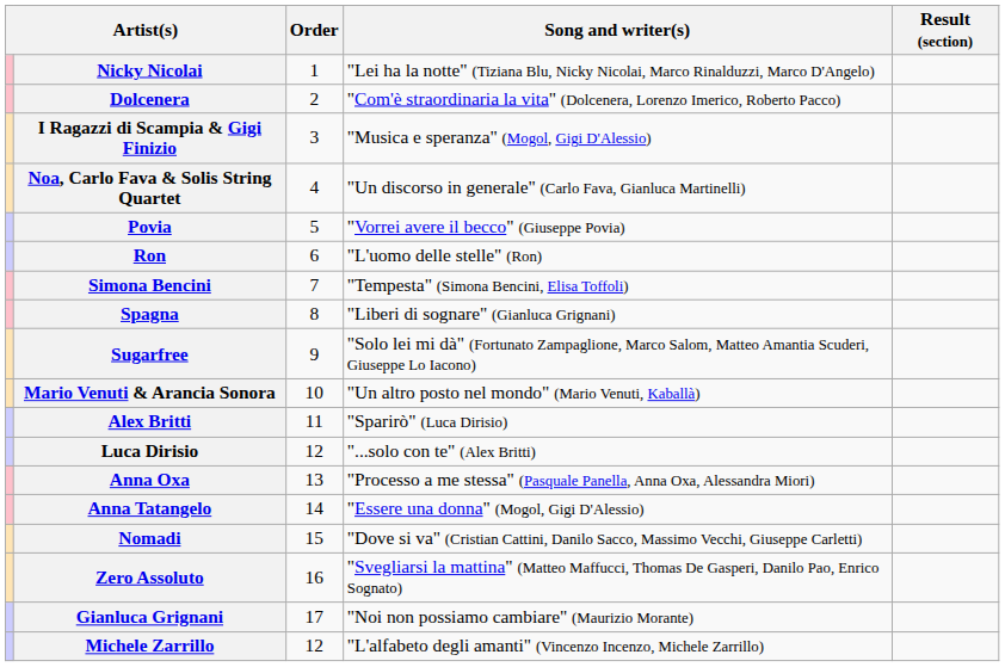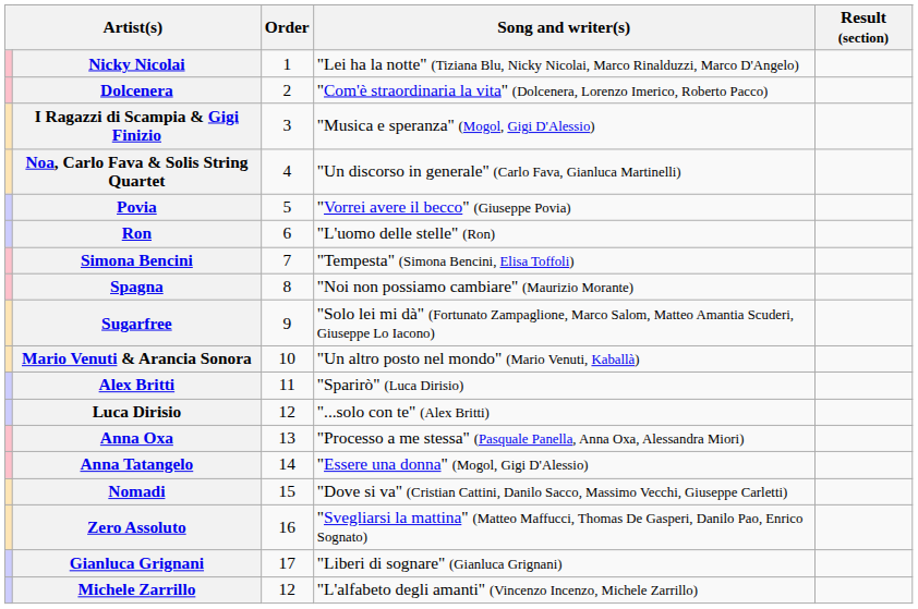 <table class="wikitable plainrowheaders sortable">
 <tr>
 </tr>
 <tr>
 <th colspan="2">Artist(s)</th>
 <th>Order</th>
 <th>Song and writer(s)</th>
 <th>Result <small>(section)</small></th>
 </tr>
 <tr>
 <th scope="row" style="background:#FFC0CB"></th>
 <th scope="row"><a href='#'>Nicky Nicolai</a></th>
 <td style="text-align:center;">1</td>
 <td>"Lei ha la notte" <small>(Tiziana Blu, Nicky Nicolai, Marco Rinalduzzi, Marco D'Angelo)</small></td>
 <td style="text-align:center;"></td>
 </tr>
 <tr>
 <th scope="row" style="background:#FFC0CB"></th>
 <th scope="row"><a href='#'>Dolcenera</a></th>
 <td style="text-align:center;">2</td>
 <td>"<a href='#'>Com'è straordinaria la vita</a>" <small>(Dolcenera, Lorenzo Imerico, Roberto Pacco)</small></td>
 <td style="text-align:center;"></td>
 </tr>
 <tr>
 <th scope="row" style="background:#FFE5B4"></th>
 <th scope="row">I Ragazzi di Scampia & <a href='#'>Gigi Finizio</a></th>
 <td style="text-align:center;">3</td>
 <td>"Musica e speranza" <small>(<a href='#'>Mogol</a>, <a href='#'>Gigi D'Alessio</a>)</small></td>
 <td style="text-align:center;"></td>
 </tr>
 <tr>
 <th scope="row" style="background:#FFE5B4"></th>
 <th scope="row"><a href='#'>Noa</a>, Carlo Fava & Solis String Quartet</th>
 <td style="text-align:center;">4</td>
 <td>"Un discorso in generale" <small>(Carlo Fava, Gianluca Martinelli)</small></td>
 <td style="text-align:center;"></td>
 </tr>
 <tr>
 <th scope="row" style="background:#CCCCFF"></th>
 <th scope="row"><a href='#'>Povia</a></th>
 <td style="text-align:center;">5</td>
 <td>"<a href='#'>Vorrei avere il becco</a>" <small>(Giuseppe Povia)</small></td>
 <td style="text-align:center;"></td>
 </tr>
 <tr>
 <th scope="row" style="background:#CCCCFF"></th>
 <th scope="row"><a href='#'>Ron</a></th>
 <td style="text-align:center;">6</td>
 <td>"L'uomo delle stelle" <small>(Ron)</small></td>
 <td style="text-align:center;"></td>
 </tr>
 <tr>
 <th scope="row" style="background:#FFC0CB"></th>
 <th scope="row"><a href='#'>Simona Bencini</a></th>
 <td style="text-align:center;">7</td>
 <td>"Tempesta" <small>(Simona Bencini, <a href='#'>Elisa Toffoli</a>)</small></td>
 <td style="text-align:center;"></td>
 </tr>
 <tr>
 <th scope="row" style="background:#FFC0CB"></th>
 <th scope="row"><a href='#'>Spagna</a></th>
 <td style="text-align:center;">8</td>
-<td>"Liberi di sognare" <small>(Gianluca Grignani)</small></td>
+<td>"Noi non possiamo cambiare" <small>(Maurizio Morante)</small></td>
 <td style="text-align:center;"></td>
 </tr>
 <tr>
 <th scope="row" style="background:#FFE5B4"></th>
 <th scope="row"><a href='#'>Sugarfree</a></th>
 <td style="text-align:center;">9</td>
 <td>"Solo lei mi dà" <small>(Fortunato Zampaglione, Marco Salom, Matteo Amantia Scuderi, Giuseppe Lo Iacono)</small></td>
 <td style="text-align:center;"></td>
 </tr>
 <tr>
 <th scope="row" style="background:#FFE5B4"></th>
 <th scope="row"><a href='#'>Mario Venuti</a> & Arancia Sonora</th>
 <td style="text-align:center;">10</td>
 <td>"Un altro posto nel mondo" <small>(Mario Venuti, <a href='#'>Kaballà</a>)</small></td>
 <td style="text-align:center;"></td>
 </tr>
 <tr>
 <th scope="row" style="background:#CCCCFF"></th>
 <th scope="row"><a href='#'>Alex Britti</a></th>
 <td style="text-align:center;">11</td>
 <td>"Sparirò" <small>(Luca Dirisio)</small></td>
 <td style="text-align:center;"></td>
 </tr>
 <tr>
 <th scope="row" style="background:#CCCCFF"></th>
 <th scope="row">Luca Dirisio</th>
 <td style="text-align:center;">12</td>
 <td>"...solo con te" <small>(Alex Britti)</small></td>
 <td style="text-align:center;"></td>
 </tr>
 <tr>
 <th scope="row" style="background:#FFC0CB"></th>
 <th scope="row"><a href='#'>Anna Oxa</a></th>
 <td style="text-align:center;">13</td>
 <td>"Processo a me stessa" <small>(<a href='#'>Pasquale Panella</a>, Anna Oxa, Alessandra Miori)</small></td>
 <td style="text-align:center;"></td>
 </tr>
 <tr>
 <th scope="row" style="background:#FFC0CB"></th>
 <th scope="row"><a href='#'>Anna Tatangelo</a></th>
 <td style="text-align:center;">14</td>
 <td>"<a href='#'>Essere una donna</a>" <small>(Mogol, Gigi D'Alessio)</small></td>
 <td style="text-align:center;"></td>
 </tr>
 <tr>
 <th scope="row" style="background:#FFE5B4"></th>
 <th scope="row"><a href='#'>Nomadi</a></th>
 <td style="text-align:center;">15</td>
 <td>"Dove si va" <small>(Cristian Cattini, Danilo Sacco, Massimo Vecchi, Giuseppe Carletti)</small></td>
 <td style="text-align:center;"></td>
 </tr>
 <tr>
 <th scope="row" style="background:#FFE5B4"></th>
 <th scope="row"><a href='#'>Zero Assoluto</a></th>
 <td style="text-align:center;">16</td>
 <td>"<a href='#'>Svegliarsi la mattina</a>" <small>(Matteo Maffucci, Thomas De Gasperi, Danilo Pao, Enrico Sognato)</small></td>
 <td style="text-align:center;"></td>
 </tr>
 <tr>
 <th scope="row" style="background:#CCCCFF"></th>
 <th scope="row"><a href='#'>Gianluca Grignani</a></th>
 <td style="text-align:center;">17</td>
-<td>"Noi non possiamo cambiare" <small>(Maurizio Morante)</small></td>
+<td>"Liberi di sognare" <small>(Gianluca Grignani)</small></td>
 <td style="text-align:center;"></td>
 </tr>
 <tr>
 <th scope="row" style="background:#CCCCFF"></th>
 <th scope="row"><a href='#'>Michele Zarrillo</a></th>
 <td style="text-align:center;">12</td>
 <td>"L'alfabeto degli amanti" <small>(Vincenzo Incenzo, Michele Zarrillo)</small></td>
 <td style="text-align:center;"></td>
 </tr>
 </table>
